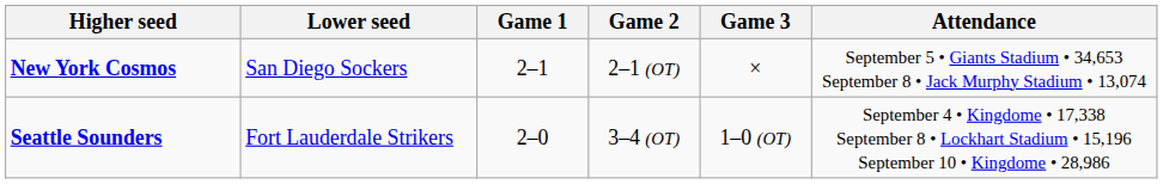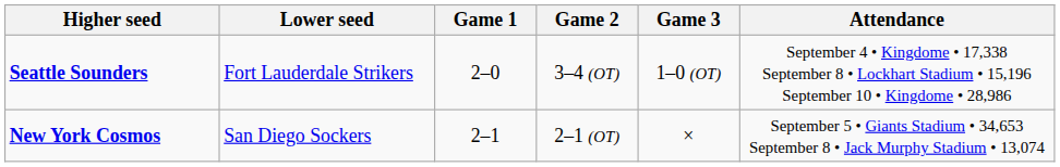 <table class="wikitable" style="text-align:center">
 <tr>
 <th width=180>Higher seed</th>
 <th width=180>Lower seed</th>
 <th width=80>Game 1</th>
 <th width=80>Game 2</th>
 <th width=80>Game 3</th>
 <th width="270">Attendance</th>
 </tr>
 <tr>
+<td align=left><strong><a href='#'>Seattle Sounders</a></strong></td>
+<td align="left"><a href='#'>Fort Lauderdale Strikers</a></td>
+<td>2–0</td>
+<td>3–4 <small><em>(OT)</em></small></td>
+<td>1–0 <small><em>(OT)</em></small></td>
+<td><small>September 4 • <a href='#'>Kingdome</a> • 17,338<br>September 8 • <a href='#'>Lockhart Stadium</a> • 15,196<br>September 10 • <a href='#'>Kingdome</a> • 28,986</small></td>
+</tr>
+<tr>
 <td align=left><strong><a href='#'>New York Cosmos</a></strong></td>
 <td align="left"><a href='#'>San Diego Sockers</a></td>
 <td>2–1</td>
 <td>2–1 <small><em>(OT)</em></small></td>
 <td>×</td>
 <td><small>September 5 • <a href='#'>Giants Stadium</a> • 34,653<br>September 8 • <a href='#'>Jack Murphy Stadium</a> • 13,074</small></td>
 </tr>
-<tr>
-<td align=left><strong><a href='#'>Seattle Sounders</a></strong></td>
-<td align="left"><a href='#'>Fort Lauderdale Strikers</a></td>
-<td>2–0</td>
-<td>3–4 <small><em>(OT)</em></small></td>
-<td>1–0 <small><em>(OT)</em></small></td>
-<td><small>September 4 • <a href='#'>Kingdome</a> • 17,338<br>September 8 • <a href='#'>Lockhart Stadium</a> • 15,196<br>September 10 • <a href='#'>Kingdome</a> • 28,986</small></td>
-</tr>
 </table>
